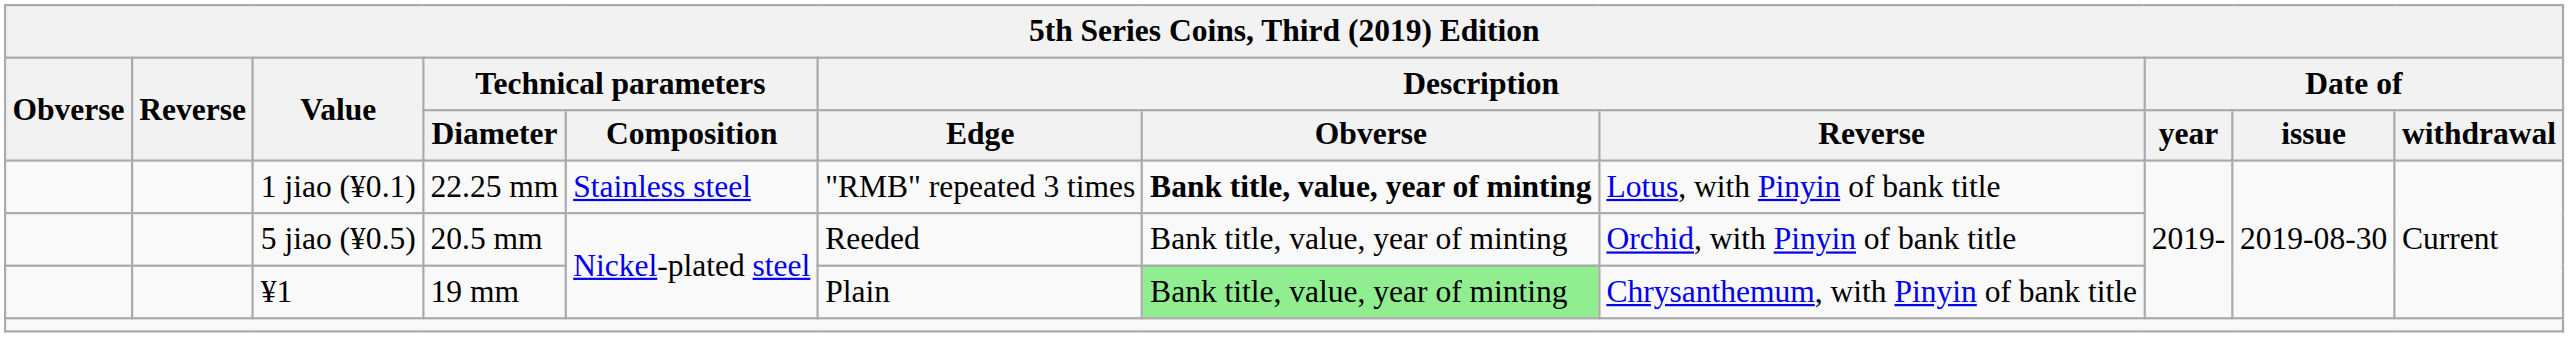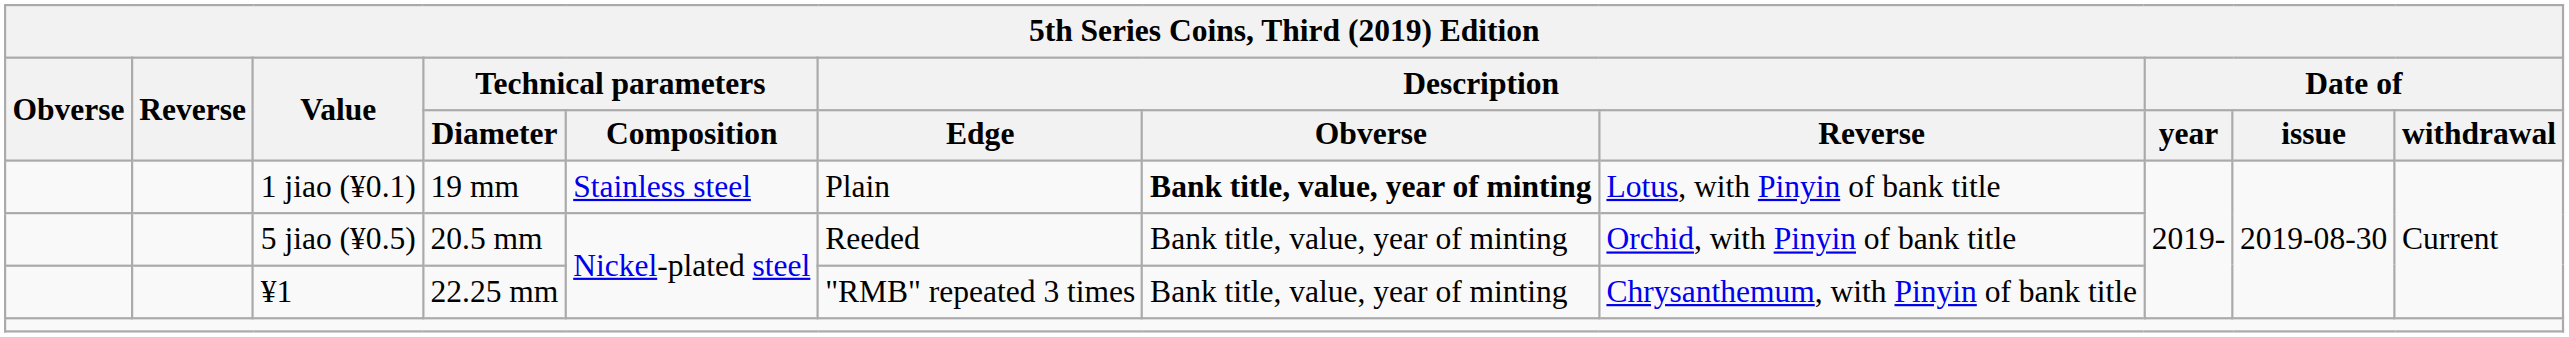 <table class="wikitable" style="font-size: 90%">
 <tr>
 <th colspan="11">5th Series Coins, Third (2019) Edition</th>
 </tr>
 <tr>
 <th rowspan="2">Obverse</th>
 <th rowspan="2">Reverse</th>
 <th rowspan="2">Value</th>
 <th colspan="2">Technical parameters</th>
 <th colspan="3">Description</th>
 <th colspan="3">Date of</th>
 </tr>
 <tr>
 <th>Diameter</th>
 <th>Composition</th>
 <th>Edge</th>
 <th>Obverse</th>
 <th>Reverse</th>
 <th>year</th>
 <th>issue</th>
 <th>withdrawal</th>
 </tr>
 <tr>
 <td></td>
 <td></td>
 <td>1 jiao (¥0.1)</td>
-<td>22.25 mm</td>
+<td>19 mm</td>
 <td><a href='#'>Stainless steel</a></td>
-<td>"RMB" repeated 3 times</td>
+<td>Plain</td>
 <td><strong>Bank title, value, year of minting</strong></td>
 <td><a href='#'>Lotus</a>, with <a href='#'>Pinyin</a> of bank title</td>
 <td rowspan="3">2019-</td>
 <td rowspan="3">2019-08-30</td>
 <td rowspan="3">Current</td>
 </tr>
 <tr>
 <td></td>
 <td></td>
 <td>5 jiao (¥0.5)</td>
 <td>20.5 mm</td>
 <td rowspan="2"><a href='#'>Nickel</a>-plated <a href='#'>steel</a></td>
 <td>Reeded</td>
 <td>Bank title, value, year of minting</td>
 <td><a href='#'>Orchid</a>, with <a href='#'>Pinyin</a> of bank title</td>
 </tr>
 <tr>
 <td></td>
 <td></td>
 <td>¥1</td>
-<td>19 mm</td>
-<td>Plain</td>
-<td style="background: lightgreen;">Bank title, value, year of minting</td>
+<td>22.25 mm</td>
+<td>"RMB" repeated 3 times</td>
+<td>Bank title, value, year of minting</td>
 <td><a href='#'>Chrysanthemum</a>, with <a href='#'>Pinyin</a> of bank title</td>
 </tr>
 <tr>
 <td colspan="11"></td>
 </tr>
 </table>
